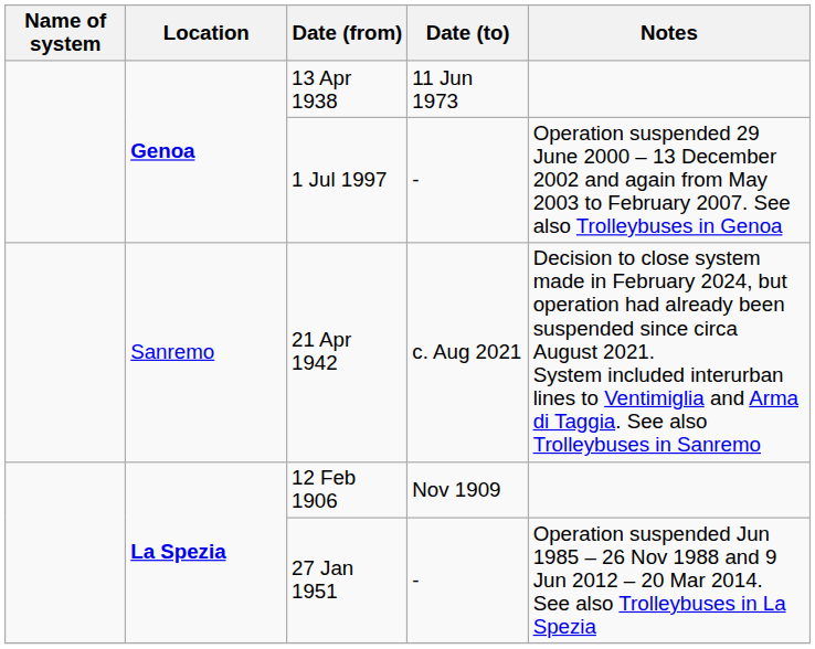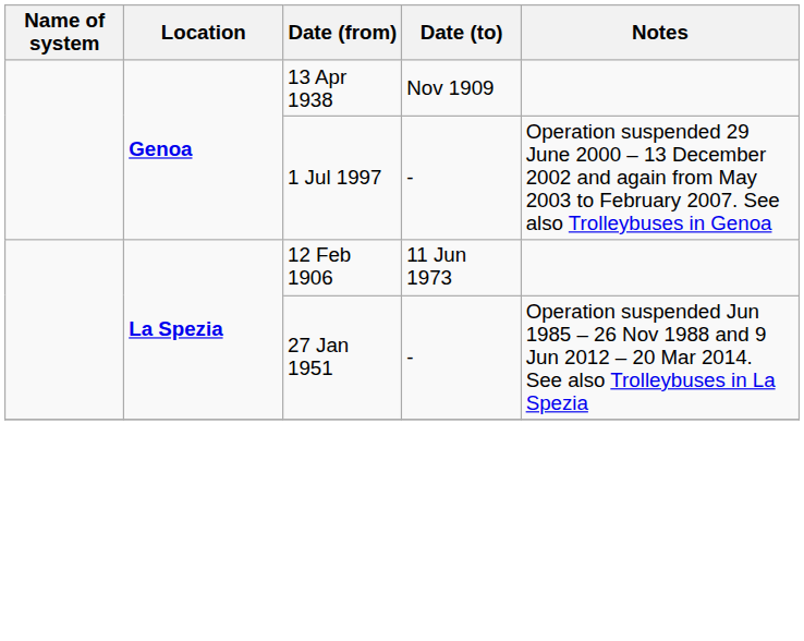 <table class="wikitable" width=100%>
 <tr>
 <th width=15%>Name of system</th>
 <th width=20%>Location</th>
 <th width=15%>Date (from)</th>
 <th width=15%>Date (to)</th>
 <th width=35%>Notes</th>
 </tr>
 <tr>
 <td rowspan=2> </td>
 <td rowspan=2><strong><a href='#'>Genoa</a></strong></td>
 <td>13 Apr 1938</td>
-<td>11 Jun 1973</td>
+<td>Nov 1909</td>
 <td></td>
 </tr>
 <tr>
 <td>1 Jul 1997</td>
 <td>-</td>
 <td>Operation suspended 29 June 2000 – 13 December 2002 and again from May 2003 to February 2007. See also <a href='#'>Trolleybuses in Genoa</a></td>
 </tr>
 <tr>
-<td> </td>
-<td><a href='#'>Sanremo</a></td>
-<td>21 Apr 1942</td>
-<td>c. Aug 2021</td>
-<td>Decision to close system made in February 2024, but operation had already been suspended since circa August 2021.<br> System included interurban lines to <a href='#'>Ventimiglia</a> and <a href='#'>Arma di Taggia</a>. See also <a href='#'>Trolleybuses in Sanremo</a></td>
-</tr>
-<tr>
 <td rowspan=2> </td>
 <td rowspan=2><strong><a href='#'>La Spezia</a></strong></td>
 <td>12 Feb 1906</td>
-<td>Nov 1909</td>
+<td>11 Jun 1973</td>
 <td></td>
 </tr>
 <tr>
 <td>27 Jan 1951</td>
 <td>-</td>
 <td>Operation suspended Jun 1985 – 26 Nov 1988 and 9 Jun 2012 – 20 Mar 2014. See also <a href='#'>Trolleybuses in La Spezia</a></td>
 </tr>
 <tr>
 </tr>
 </table>
